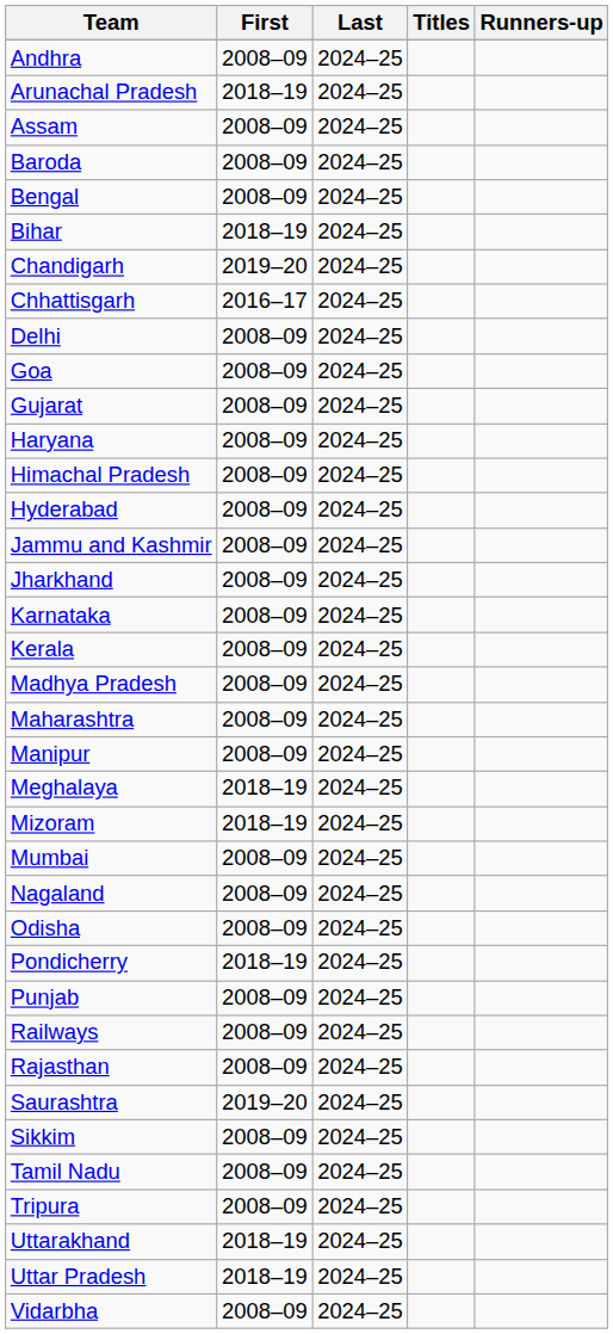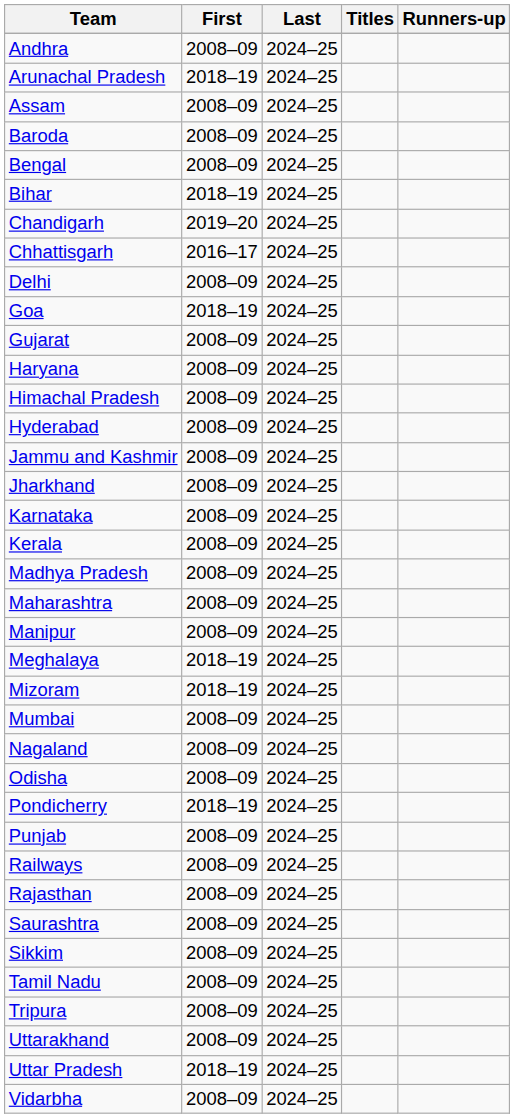 <table class="wikitable sortable plainrowheaders" style="text-align:center;">
 <tr>
 <th scope="col">Team</th>
 <th scope="col">First</th>
 <th scope="col">Last</th>
 <th scope="col">Titles</th>
 <th scope="col">Runners-up</th>
 </tr>
 <tr bgcolor="#efefef">
 </tr>
 <tr align="left">
 <td><a href='#'>Andhra</a></td>
 <td>2008–09</td>
 <td>2024–25</td>
 <td></td>
 <td></td>
 </tr>
 <tr align="left">
 <td><a href='#'>Arunachal Pradesh</a></td>
 <td>2018–19</td>
 <td>2024–25</td>
 <td></td>
 <td></td>
 </tr>
 <tr align="left">
 <td><a href='#'>Assam</a></td>
 <td>2008–09</td>
 <td>2024–25</td>
 <td></td>
 <td></td>
 </tr>
 <tr align="left">
 <td><a href='#'>Baroda</a></td>
 <td>2008–09</td>
 <td>2024–25</td>
 <td></td>
 <td></td>
 </tr>
 <tr align="left">
 <td><a href='#'>Bengal</a></td>
 <td>2008–09</td>
 <td>2024–25</td>
 <td></td>
 <td></td>
 </tr>
 <tr align="left">
 <td><a href='#'>Bihar</a></td>
 <td>2018–19</td>
 <td>2024–25</td>
 <td></td>
 <td></td>
 </tr>
 <tr align="left">
 <td><a href='#'>Chandigarh</a></td>
 <td>2019–20</td>
 <td>2024–25</td>
 <td></td>
 <td></td>
 </tr>
 <tr align="left">
 <td><a href='#'>Chhattisgarh</a></td>
 <td>2016–17</td>
 <td>2024–25</td>
 <td></td>
 <td></td>
 </tr>
 <tr align="left">
 <td><a href='#'>Delhi</a></td>
 <td>2008–09</td>
 <td>2024–25</td>
 <td></td>
 <td></td>
 </tr>
 <tr align="left">
 <td><a href='#'>Goa</a></td>
-<td>2008–09</td>
+<td>2018–19</td>
 <td>2024–25</td>
 <td></td>
 <td></td>
 </tr>
 <tr align="left">
 <td><a href='#'>Gujarat</a></td>
 <td>2008–09</td>
 <td>2024–25</td>
 <td></td>
 <td></td>
 </tr>
 <tr align="left">
 <td><a href='#'>Haryana</a></td>
 <td>2008–09</td>
 <td>2024–25</td>
 <td></td>
 <td></td>
 </tr>
 <tr align="left">
 <td><a href='#'>Himachal Pradesh</a></td>
 <td>2008–09</td>
 <td>2024–25</td>
 <td></td>
 <td></td>
 </tr>
 <tr align="left">
 <td><a href='#'>Hyderabad</a></td>
 <td>2008–09</td>
 <td>2024–25</td>
 <td></td>
 <td></td>
 </tr>
 <tr align="left">
 <td><a href='#'>Jammu and Kashmir</a></td>
 <td>2008–09</td>
 <td>2024–25</td>
 <td></td>
 <td></td>
 </tr>
 <tr align="left">
 <td><a href='#'>Jharkhand</a></td>
 <td>2008–09</td>
 <td>2024–25</td>
 <td></td>
 <td></td>
 </tr>
 <tr align="left">
 <td><a href='#'>Karnataka</a></td>
 <td>2008–09</td>
 <td>2024–25</td>
 <td></td>
 <td></td>
 </tr>
 <tr align="left">
 <td><a href='#'>Kerala</a></td>
 <td>2008–09</td>
 <td>2024–25</td>
 <td></td>
 <td></td>
 </tr>
 <tr align="left">
 <td><a href='#'>Madhya Pradesh</a></td>
 <td>2008–09</td>
 <td>2024–25</td>
 <td></td>
 <td></td>
 </tr>
 <tr align="left">
 <td><a href='#'>Maharashtra</a></td>
 <td>2008–09</td>
 <td>2024–25</td>
 <td></td>
 <td></td>
 </tr>
 <tr align="left">
 <td><a href='#'>Manipur</a></td>
 <td>2008–09</td>
 <td>2024–25</td>
 <td></td>
 <td></td>
 </tr>
 <tr align="left">
 <td><a href='#'>Meghalaya</a></td>
 <td>2018–19</td>
 <td>2024–25</td>
 <td></td>
 <td></td>
 </tr>
 <tr align="left">
 <td><a href='#'>Mizoram</a></td>
 <td>2018–19</td>
 <td>2024–25</td>
 <td></td>
 <td></td>
 </tr>
 <tr align="left">
 <td><a href='#'>Mumbai</a></td>
 <td>2008–09</td>
 <td>2024–25</td>
 <td></td>
 <td></td>
 </tr>
 <tr align="left">
 <td><a href='#'>Nagaland</a></td>
 <td>2008–09</td>
 <td>2024–25</td>
 <td></td>
 <td></td>
 </tr>
 <tr align="left">
 <td><a href='#'>Odisha</a></td>
 <td>2008–09</td>
 <td>2024–25</td>
 <td></td>
 <td></td>
 </tr>
 <tr align="left">
 <td><a href='#'>Pondicherry</a></td>
 <td>2018–19</td>
 <td>2024–25</td>
 <td></td>
 <td></td>
 </tr>
 <tr align="left">
 <td><a href='#'>Punjab</a></td>
 <td>2008–09</td>
 <td>2024–25</td>
 <td></td>
 <td></td>
 </tr>
 <tr align="left">
 <td><a href='#'>Railways</a></td>
 <td>2008–09</td>
 <td>2024–25</td>
 <td></td>
 <td></td>
 </tr>
 <tr align="left">
 <td><a href='#'>Rajasthan</a></td>
 <td>2008–09</td>
 <td>2024–25</td>
 <td></td>
 <td></td>
 </tr>
 <tr align="left">
 <td><a href='#'>Saurashtra</a></td>
-<td>2019–20</td>
+<td>2008–09</td>
 <td>2024–25</td>
 <td></td>
 <td></td>
 </tr>
 <tr align="left">
 <td><a href='#'>Sikkim</a></td>
 <td>2008–09</td>
 <td>2024–25</td>
 <td></td>
 <td></td>
 </tr>
 <tr align="left">
 <td><a href='#'>Tamil Nadu</a></td>
 <td>2008–09</td>
 <td>2024–25</td>
 <td></td>
 <td></td>
 </tr>
 <tr align="left">
 <td><a href='#'>Tripura</a></td>
 <td>2008–09</td>
 <td>2024–25</td>
 <td></td>
 <td></td>
 </tr>
 <tr align="left">
 <td><a href='#'>Uttarakhand</a></td>
-<td>2018–19</td>
+<td>2008–09</td>
 <td>2024–25</td>
 <td></td>
 <td></td>
 </tr>
 <tr align="left">
 <td><a href='#'>Uttar Pradesh</a></td>
 <td>2018–19</td>
 <td>2024–25</td>
 <td></td>
 <td></td>
 </tr>
 <tr align="left">
 <td><a href='#'>Vidarbha</a></td>
 <td>2008–09</td>
 <td>2024–25</td>
 <td></td>
 <td></td>
 </tr>
 </table>
